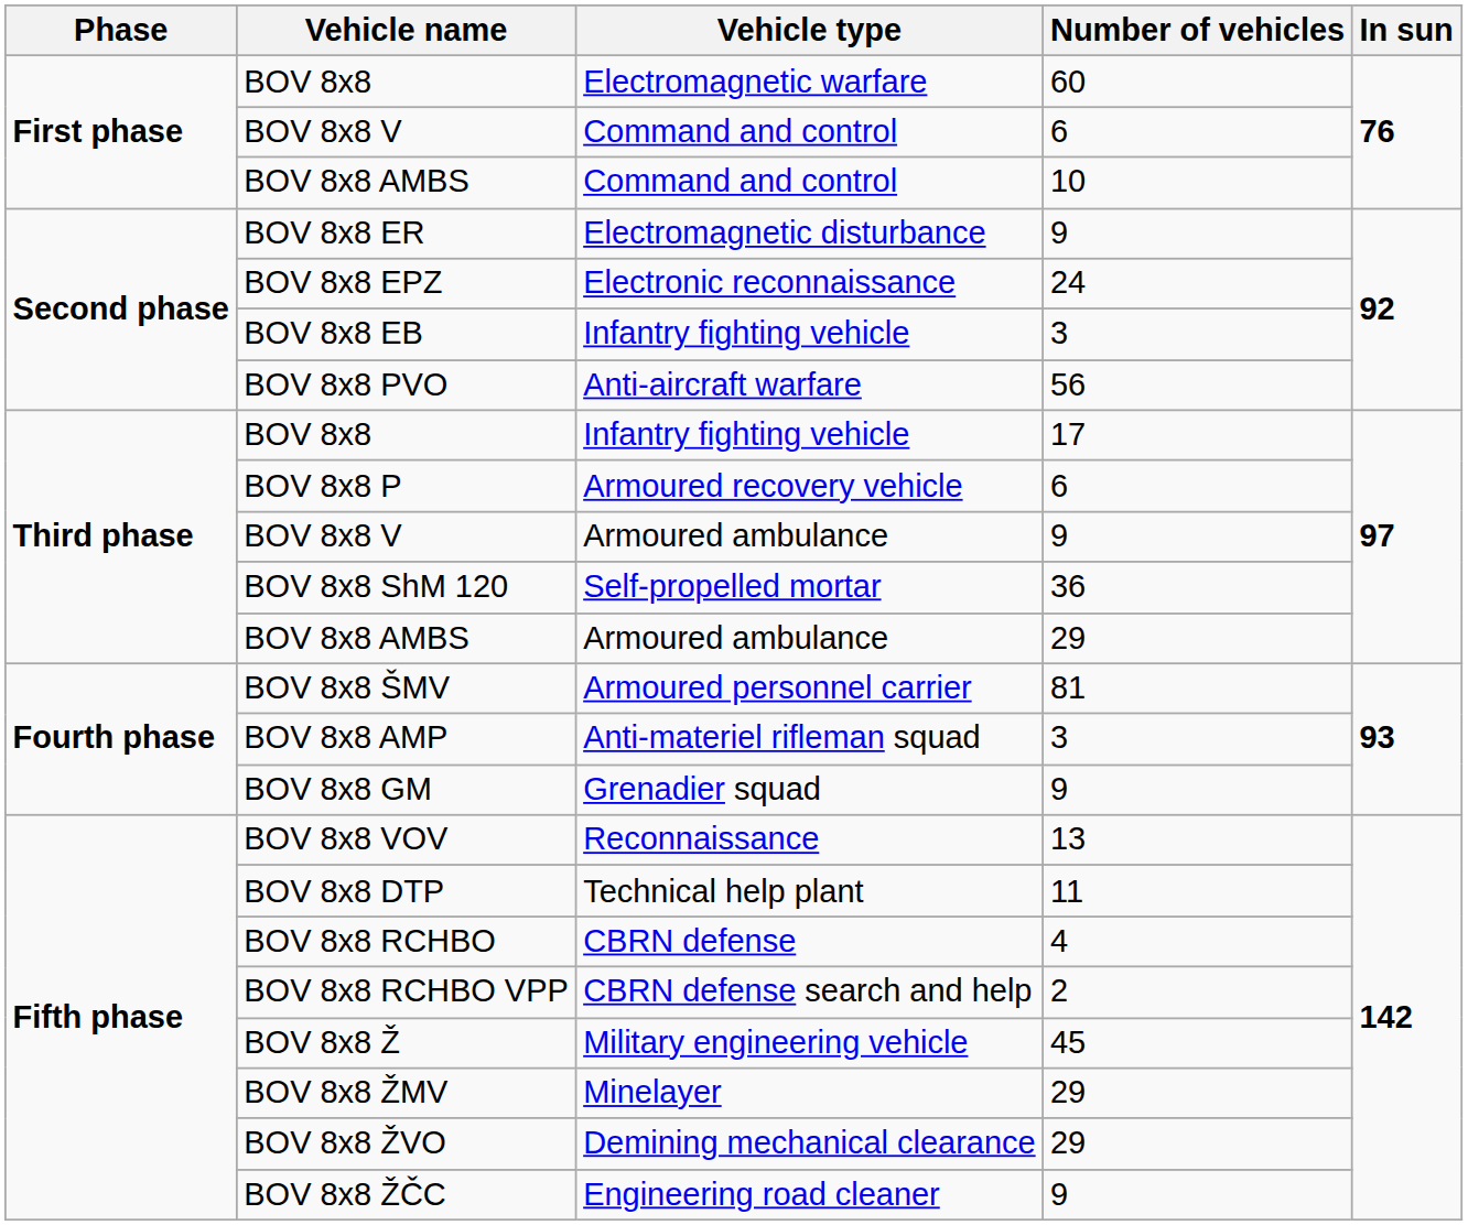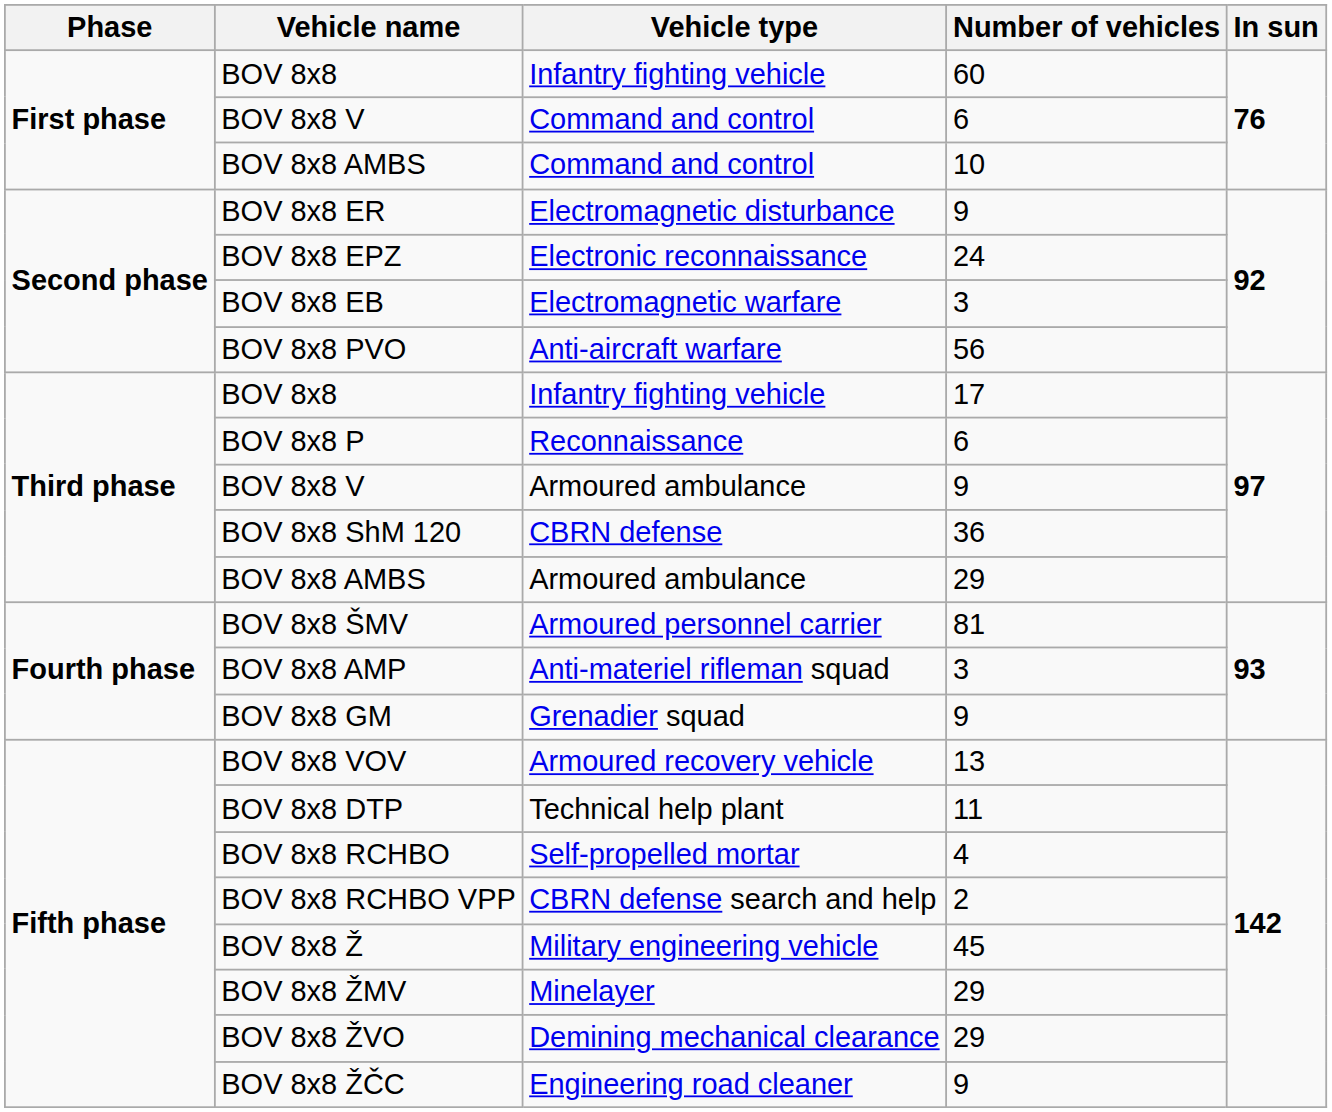 <table class="wikitable">
 <tr>
 <th>Phase</th>
 <th>Vehicle name</th>
 <th>Vehicle type</th>
 <th>Number of vehicles</th>
 <th>In sun</th>
 </tr>
 <tr>
 <td rowspan="3"><strong>First phase</strong></td>
 <td>BOV 8x8</td>
-<td><a href='#'>Electromagnetic warfare</a></td>
+<td><a href='#'>Infantry fighting vehicle</a></td>
 <td>60</td>
 <td rowspan="3"><strong>76</strong></td>
 </tr>
 <tr>
 <td>BOV 8x8 V</td>
 <td><a href='#'>Command and control</a></td>
 <td>6</td>
 </tr>
 <tr>
 <td>BOV 8x8 AMBS</td>
 <td><a href='#'>Command and control</a></td>
 <td>10</td>
 </tr>
 <tr>
 <td rowspan="4"><strong>Second phase</strong></td>
 <td>BOV 8x8 ER</td>
 <td><a href='#'>Electromagnetic disturbance</a></td>
 <td>9</td>
 <td rowspan="4"><strong>92</strong></td>
 </tr>
 <tr>
 <td>BOV 8x8 EPZ</td>
 <td><a href='#'>Electronic reconnaissance</a></td>
 <td>24</td>
 </tr>
 <tr>
 <td>BOV 8x8 EB</td>
-<td><a href='#'>Infantry fighting vehicle</a></td>
+<td><a href='#'>Electromagnetic warfare</a></td>
 <td>3</td>
 </tr>
 <tr>
 <td>BOV 8x8 PVO</td>
 <td><a href='#'>Anti-aircraft warfare</a></td>
 <td>56</td>
 </tr>
 <tr>
 <td rowspan="5"><strong>Third phase</strong></td>
 <td>BOV 8x8</td>
 <td><a href='#'>Infantry fighting vehicle</a></td>
 <td>17</td>
 <td rowspan="5"><strong>97</strong></td>
 </tr>
 <tr>
 <td>BOV 8x8 P</td>
-<td><a href='#'>Armoured recovery vehicle</a></td>
+<td><a href='#'>Reconnaissance</a></td>
 <td>6</td>
 </tr>
 <tr>
 <td>BOV 8x8 V</td>
 <td>Armoured ambulance</td>
 <td>9</td>
 </tr>
 <tr>
 <td>BOV 8x8 ShM 120</td>
-<td><a href='#'>Self-propelled mortar</a></td>
+<td><a href='#'>CBRN defense</a></td>
 <td>36</td>
 </tr>
 <tr>
 <td>BOV 8x8 AMBS</td>
 <td>Armoured ambulance</td>
 <td>29</td>
 </tr>
 <tr>
 <td rowspan="3"><strong>Fourth phase</strong></td>
 <td>BOV 8x8 ŠMV</td>
 <td><a href='#'>Armoured personnel carrier</a></td>
 <td>81</td>
 <td rowspan="3"><strong>93</strong></td>
 </tr>
 <tr>
 <td>BOV 8x8 AMP</td>
 <td><a href='#'>Anti-materiel rifleman</a> squad</td>
 <td>3</td>
 </tr>
 <tr>
 <td>BOV 8x8 GM</td>
 <td><a href='#'>Grenadier</a> squad</td>
 <td>9</td>
 </tr>
 <tr>
 <td rowspan="8"><strong>Fifth phase</strong></td>
 <td>BOV 8x8 VOV</td>
-<td><a href='#'>Reconnaissance</a></td>
+<td><a href='#'>Armoured recovery vehicle</a></td>
 <td>13</td>
 <td rowspan="8"><strong>142</strong></td>
 </tr>
 <tr>
 <td>BOV 8x8 DTP</td>
 <td>Technical help plant</td>
 <td>11</td>
 </tr>
 <tr>
 <td>BOV 8x8 RCHBO</td>
-<td><a href='#'>CBRN defense</a></td>
+<td><a href='#'>Self-propelled mortar</a></td>
 <td>4</td>
 </tr>
 <tr>
 <td>BOV 8x8 RCHBO VPP</td>
 <td><a href='#'>CBRN defense</a> search and help</td>
 <td>2</td>
 </tr>
 <tr>
 <td>BOV 8x8 Ž</td>
 <td><a href='#'>Military engineering vehicle</a></td>
 <td>45</td>
 </tr>
 <tr>
 <td>BOV 8x8 ŽMV</td>
 <td><a href='#'>Minelayer</a></td>
 <td>29</td>
 </tr>
 <tr>
 <td>BOV 8x8 ŽVO</td>
 <td><a href='#'>Demining mechanical clearance</a></td>
 <td>29</td>
 </tr>
 <tr>
 <td>BOV 8x8 ŽČC</td>
 <td><a href='#'>Engineering road cleaner</a></td>
 <td>9</td>
 </tr>
 </table>
